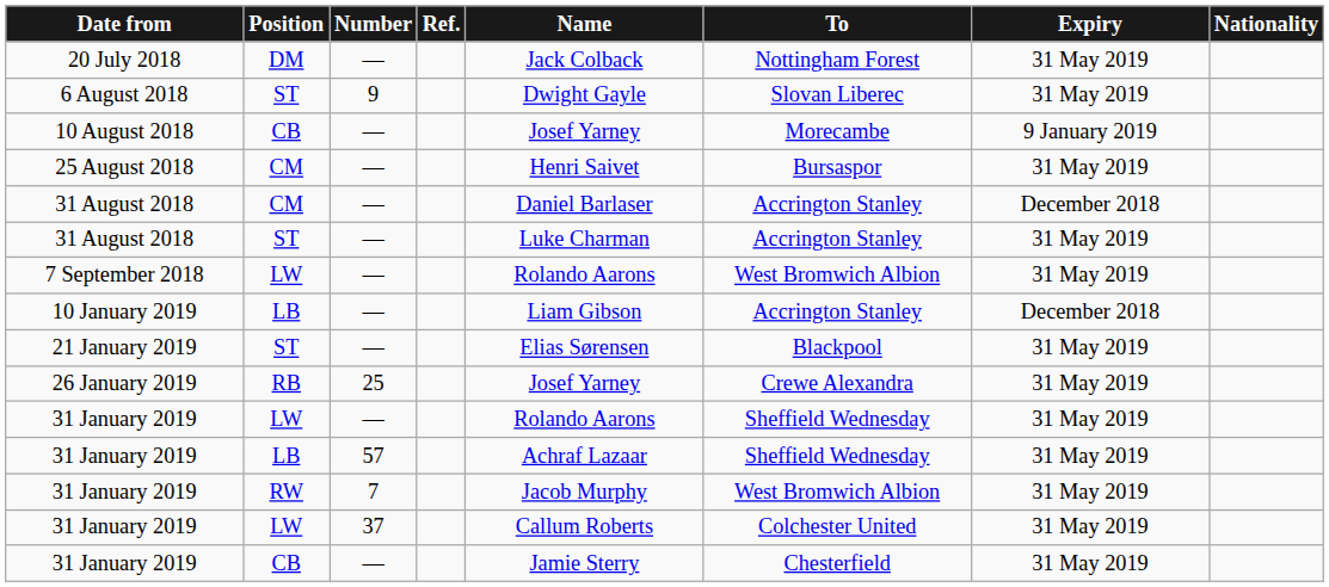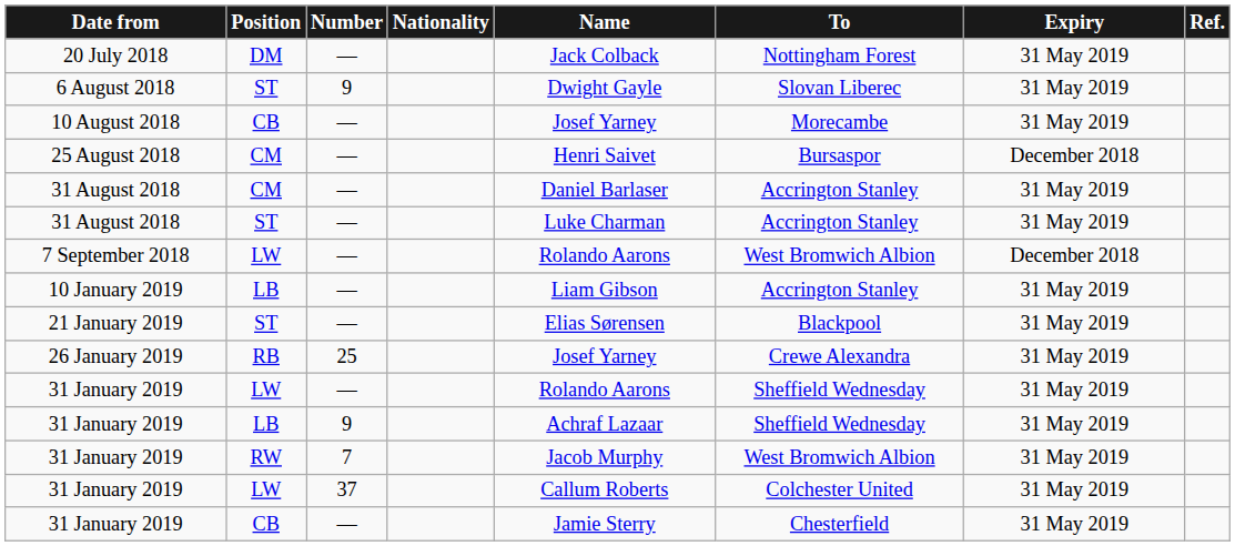 <table class="wikitable"  style="text-align:center; font-size:90%; ">
 <tr>
 <th style="background:#191919; color:white; width:150px;">Date from</th>
 <th style="background:#191919; color:white; width:50px;">Position</th>
 <th style="background:#191919; color:white; width:50px;">Number</th>
-<th style="background:#191919; color:white; width:25px;">Ref.</th>
+<th style="background:#191919; color:white; width:50px;">Nationality</th>
 <th style="background:#191919; color:white; width:150px;">Name</th>
 <th style="background:#191919; color:white; width:170px;">To</th>
 <th style="background:#191919; color:white; width:150px;">Expiry</th>
-<th style="background:#191919; color:white; width:50px;">Nationality</th>
+<th style="background:#191919; color:white; width:25px;">Ref.</th>
 </tr>
 <tr>
 <td>20 July 2018</td>
 <td><a href='#'>DM</a></td>
 <td>—</td>
 <td></td>
 <td><a href='#'>Jack Colback</a></td>
 <td> <a href='#'>Nottingham Forest</a></td>
 <td>31 May 2019</td>
 <td></td>
 </tr>
 <tr>
 <td>6 August 2018</td>
 <td><a href='#'>ST</a></td>
 <td>9</td>
 <td></td>
 <td><a href='#'>Dwight Gayle</a></td>
 <td> <a href='#'>Slovan Liberec</a></td>
 <td>31 May 2019</td>
 <td></td>
 </tr>
 <tr>
 <td>10 August 2018</td>
 <td><a href='#'>CB</a></td>
 <td>—</td>
 <td></td>
 <td><a href='#'>Josef Yarney</a></td>
 <td> <a href='#'>Morecambe</a></td>
-<td>9 January 2019</td>
+<td>31 May 2019</td>
 <td></td>
 </tr>
 <tr>
 <td>25 August 2018</td>
 <td><a href='#'>CM</a></td>
 <td>—</td>
 <td></td>
 <td><a href='#'>Henri Saivet</a></td>
 <td> <a href='#'>Bursaspor</a></td>
-<td>31 May 2019</td>
+<td>December 2018</td>
 <td></td>
 </tr>
 <tr>
 <td>31 August 2018</td>
 <td><a href='#'>CM</a></td>
 <td>—</td>
 <td></td>
 <td><a href='#'>Daniel Barlaser</a></td>
 <td> <a href='#'>Accrington Stanley</a></td>
-<td>December 2018</td>
+<td>31 May 2019</td>
 <td></td>
 </tr>
 <tr>
 <td>31 August 2018</td>
 <td><a href='#'>ST</a></td>
 <td>—</td>
 <td></td>
 <td><a href='#'>Luke Charman</a></td>
 <td> <a href='#'>Accrington Stanley</a></td>
 <td>31 May 2019</td>
 <td></td>
 </tr>
 <tr>
 <td>7 September 2018</td>
 <td><a href='#'>LW</a></td>
 <td>—</td>
 <td></td>
 <td><a href='#'>Rolando Aarons</a></td>
 <td> <a href='#'>West Bromwich Albion</a></td>
-<td>31 May 2019</td>
+<td>December 2018</td>
 <td></td>
 </tr>
 <tr>
 <td>10 January 2019</td>
 <td><a href='#'>LB</a></td>
 <td>—</td>
 <td></td>
 <td><a href='#'>Liam Gibson</a></td>
 <td> <a href='#'>Accrington Stanley</a></td>
-<td>December 2018</td>
+<td>31 May 2019</td>
 <td></td>
 </tr>
 <tr>
 <td>21 January 2019</td>
 <td><a href='#'>ST</a></td>
 <td>—</td>
 <td></td>
 <td><a href='#'>Elias Sørensen</a></td>
 <td> <a href='#'>Blackpool</a></td>
 <td>31 May 2019</td>
 <td></td>
 </tr>
 <tr>
 <td>26 January 2019</td>
 <td><a href='#'>RB</a></td>
 <td>25</td>
 <td></td>
 <td><a href='#'>Josef Yarney</a></td>
 <td> <a href='#'>Crewe Alexandra</a></td>
 <td>31 May 2019</td>
 <td></td>
 </tr>
 <tr>
 <td>31 January 2019</td>
 <td><a href='#'>LW</a></td>
 <td>—</td>
 <td></td>
 <td><a href='#'>Rolando Aarons</a></td>
 <td> <a href='#'>Sheffield Wednesday</a></td>
 <td>31 May 2019</td>
 <td></td>
 </tr>
 <tr>
 <td>31 January 2019</td>
 <td><a href='#'>LB</a></td>
-<td>57</td>
+<td>9</td>
 <td></td>
 <td><a href='#'>Achraf Lazaar</a></td>
 <td> <a href='#'>Sheffield Wednesday</a></td>
 <td>31 May 2019</td>
 <td></td>
 </tr>
 <tr>
 <td>31 January 2019</td>
 <td><a href='#'>RW</a></td>
 <td>7</td>
 <td></td>
 <td><a href='#'>Jacob Murphy</a></td>
 <td> <a href='#'>West Bromwich Albion</a></td>
 <td>31 May 2019</td>
 <td></td>
 </tr>
 <tr>
 <td>31 January 2019</td>
 <td><a href='#'>LW</a></td>
 <td>37</td>
 <td></td>
 <td><a href='#'>Callum Roberts</a></td>
 <td> <a href='#'>Colchester United</a></td>
 <td>31 May 2019</td>
 <td></td>
 </tr>
 <tr>
 <td>31 January 2019</td>
 <td><a href='#'>CB</a></td>
 <td>—</td>
 <td></td>
 <td><a href='#'>Jamie Sterry</a></td>
 <td> <a href='#'>Chesterfield</a></td>
 <td>31 May 2019</td>
 <td></td>
 </tr>
 </table>
